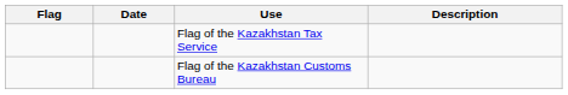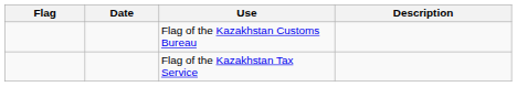 <table class="wikitable">
 <tr>
 <th width="110">Flag</th>
 <th width="100">Date</th>
 <th width="250">Use</th>
 <th width="250">Description</th>
 </tr>
 <tr>
 <td></td>
 <td></td>
-<td>Flag of the <a href='#'>Kazakhstan Tax Service</a></td>
+<td>Flag of the <a href='#'>Kazakhstan Customs Bureau</a></td>
 <td></td>
 </tr>
 <tr>
 <td></td>
 <td></td>
-<td>Flag of the <a href='#'>Kazakhstan Customs Bureau</a></td>
+<td>Flag of the <a href='#'>Kazakhstan Tax Service</a></td>
 <td></td>
 </tr>
 </table>
